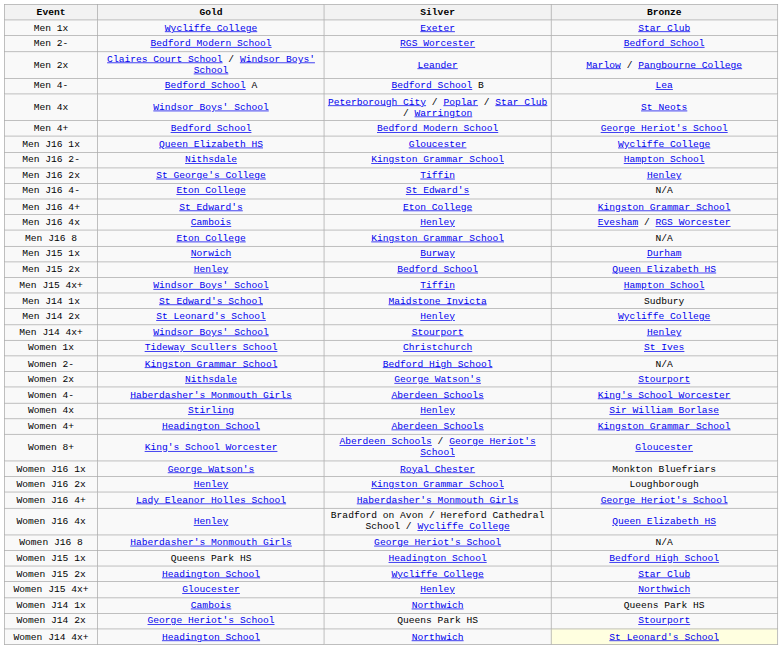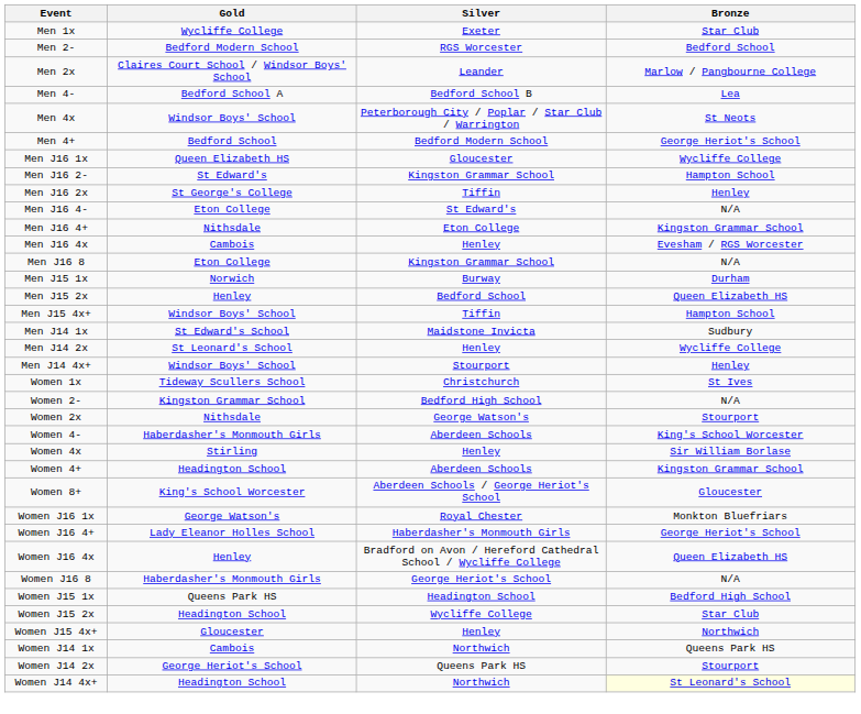 <table class="wikitable" style="text-align:center">
 <tr>
 <th width=120>Event</th>
 <th width=300>Gold</th>
 <th width=300>Silver</th>
 <th width=300>Bronze</th>
 </tr>
 <tr>
 <td>Men 1x</td>
 <td><a href='#'>Wycliffe College</a></td>
 <td><a href='#'>Exeter</a></td>
 <td><a href='#'>Star Club</a></td>
 </tr>
 <tr>
 <td>Men 2-</td>
 <td><a href='#'>Bedford Modern School</a></td>
 <td><a href='#'>RGS Worcester</a></td>
 <td><a href='#'>Bedford School</a></td>
 </tr>
 <tr>
 <td>Men 2x</td>
 <td><a href='#'>Claires Court School</a>  / <a href='#'>Windsor Boys' School</a></td>
 <td><a href='#'>Leander</a></td>
 <td><a href='#'>Marlow</a> / <a href='#'>Pangbourne College</a></td>
 </tr>
 <tr>
 <td>Men 4-</td>
 <td><a href='#'>Bedford School</a> A</td>
 <td><a href='#'>Bedford School</a> B</td>
 <td><a href='#'>Lea</a></td>
 </tr>
 <tr>
 <td>Men 4x</td>
 <td><a href='#'>Windsor Boys' School</a></td>
 <td><a href='#'>Peterborough City</a> / <a href='#'>Poplar</a> / <a href='#'>Star Club</a> / <a href='#'>Warrington</a></td>
 <td><a href='#'>St Neots</a></td>
 </tr>
 <tr>
 <td>Men 4+</td>
 <td><a href='#'>Bedford School</a></td>
 <td><a href='#'>Bedford Modern School</a></td>
 <td><a href='#'>George Heriot's School</a></td>
 </tr>
 <tr>
 <td>Men J16 1x</td>
 <td><a href='#'>Queen Elizabeth HS</a></td>
 <td><a href='#'>Gloucester</a></td>
 <td><a href='#'>Wycliffe College</a></td>
 </tr>
 <tr>
 <td>Men J16 2-</td>
-<td><a href='#'>Nithsdale</a></td>
+<td><a href='#'>St Edward's</a></td>
 <td><a href='#'>Kingston Grammar School</a></td>
 <td><a href='#'>Hampton School</a></td>
 </tr>
 <tr>
 <td>Men J16 2x</td>
 <td><a href='#'>St George's College</a></td>
 <td><a href='#'>Tiffin</a></td>
 <td><a href='#'>Henley</a></td>
 </tr>
 <tr>
 <td>Men J16 4-</td>
 <td><a href='#'>Eton College</a></td>
 <td><a href='#'>St Edward's</a></td>
 <td>N/A</td>
 </tr>
 <tr>
 <td>Men J16 4+</td>
-<td><a href='#'>St Edward's</a></td>
+<td><a href='#'>Nithsdale</a></td>
 <td><a href='#'>Eton College</a></td>
 <td><a href='#'>Kingston Grammar School</a></td>
 </tr>
 <tr>
 <td>Men J16 4x</td>
 <td><a href='#'>Cambois</a></td>
 <td><a href='#'>Henley</a></td>
 <td><a href='#'>Evesham</a> / <a href='#'>RGS Worcester</a></td>
 </tr>
 <tr>
 <td>Men J16 8</td>
 <td><a href='#'>Eton College</a></td>
 <td><a href='#'>Kingston Grammar School</a></td>
 <td>N/A</td>
 </tr>
 <tr>
 <td>Men J15 1x</td>
 <td><a href='#'>Norwich</a></td>
 <td><a href='#'>Burway</a></td>
 <td><a href='#'>Durham</a></td>
 </tr>
 <tr>
 <td>Men J15 2x</td>
 <td><a href='#'>Henley</a></td>
 <td><a href='#'>Bedford School</a></td>
 <td><a href='#'>Queen Elizabeth HS</a></td>
 </tr>
 <tr>
 <td>Men J15 4x+</td>
 <td><a href='#'>Windsor Boys' School</a></td>
 <td><a href='#'>Tiffin</a></td>
 <td><a href='#'>Hampton School</a></td>
 </tr>
 <tr>
 <td>Men J14 1x</td>
 <td><a href='#'>St Edward's School</a></td>
 <td><a href='#'>Maidstone Invicta</a></td>
 <td>Sudbury</td>
 </tr>
 <tr>
 <td>Men J14 2x</td>
 <td><a href='#'>St Leonard's School</a></td>
 <td><a href='#'>Henley</a></td>
 <td><a href='#'>Wycliffe College</a></td>
 </tr>
 <tr>
 <td>Men J14 4x+</td>
 <td><a href='#'>Windsor Boys' School</a></td>
 <td><a href='#'>Stourport</a></td>
 <td><a href='#'>Henley</a></td>
 </tr>
 <tr>
 <td>Women 1x</td>
 <td><a href='#'>Tideway Scullers School</a></td>
 <td><a href='#'>Christchurch</a></td>
 <td><a href='#'>St Ives</a></td>
 </tr>
 <tr>
 <td>Women 2-</td>
 <td><a href='#'>Kingston Grammar School</a></td>
 <td><a href='#'>Bedford High School</a></td>
 <td>N/A</td>
 </tr>
 <tr>
 <td>Women 2x</td>
 <td><a href='#'>Nithsdale</a></td>
 <td><a href='#'>George Watson's</a></td>
 <td><a href='#'>Stourport</a></td>
 </tr>
 <tr>
 <td>Women 4-</td>
 <td><a href='#'>Haberdasher's Monmouth Girls</a></td>
 <td><a href='#'>Aberdeen Schools</a></td>
 <td><a href='#'>King's School Worcester</a></td>
 </tr>
 <tr>
 <td>Women 4x</td>
 <td><a href='#'>Stirling</a></td>
 <td><a href='#'>Henley</a></td>
 <td><a href='#'>Sir William Borlase</a></td>
 </tr>
 <tr>
 <td>Women 4+</td>
 <td><a href='#'>Headington School</a></td>
 <td><a href='#'>Aberdeen Schools</a></td>
 <td><a href='#'>Kingston Grammar School</a></td>
 </tr>
 <tr>
 <td>Women 8+</td>
 <td><a href='#'>King's School Worcester</a></td>
 <td><a href='#'>Aberdeen Schools</a> / <a href='#'>George Heriot's School</a></td>
 <td><a href='#'>Gloucester</a></td>
 </tr>
 <tr>
 <td>Women J16 1x</td>
 <td><a href='#'>George Watson's</a></td>
 <td><a href='#'>Royal Chester</a></td>
 <td>Monkton Bluefriars</td>
 </tr>
 <tr>
-<td>Women J16 2x</td>
-<td><a href='#'>Henley</a></td>
-<td><a href='#'>Kingston Grammar School</a></td>
-<td>Loughborough</td>
-</tr>
-<tr>
 <td>Women J16 4+</td>
 <td><a href='#'>Lady Eleanor Holles School</a></td>
 <td><a href='#'>Haberdasher's Monmouth Girls</a></td>
 <td><a href='#'>George Heriot's School</a></td>
 </tr>
 <tr>
 <td>Women J16 4x</td>
 <td><a href='#'>Henley</a></td>
 <td>Bradford on Avon / Hereford Cathedral School / <a href='#'>Wycliffe College</a></td>
 <td><a href='#'>Queen Elizabeth HS</a></td>
 </tr>
 <tr>
 <td>Women J16 8</td>
 <td><a href='#'>Haberdasher's Monmouth Girls</a></td>
 <td><a href='#'>George Heriot's School</a></td>
 <td>N/A</td>
 </tr>
 <tr>
 <td>Women J15 1x</td>
 <td>Queens Park HS</td>
 <td><a href='#'>Headington School</a></td>
 <td><a href='#'>Bedford High School</a></td>
 </tr>
 <tr>
 <td>Women J15 2x</td>
 <td><a href='#'>Headington School</a></td>
 <td><a href='#'>Wycliffe College</a></td>
 <td><a href='#'>Star Club</a></td>
 </tr>
 <tr>
 <td>Women J15 4x+</td>
 <td><a href='#'>Gloucester</a></td>
 <td><a href='#'>Henley</a></td>
 <td><a href='#'>Northwich</a></td>
 </tr>
 <tr>
 <td>Women J14 1x</td>
 <td><a href='#'>Cambois</a></td>
 <td><a href='#'>Northwich</a></td>
 <td>Queens Park HS</td>
 </tr>
 <tr>
 <td>Women J14 2x</td>
 <td><a href='#'>George Heriot's School</a></td>
 <td>Queens Park HS</td>
 <td><a href='#'>Stourport</a></td>
 </tr>
 <tr>
 <td>Women J14 4x+</td>
 <td><a href='#'>Headington School</a></td>
 <td><a href='#'>Northwich</a></td>
 <td style="background: lightyellow;"><a href='#'>St Leonard's School</a></td>
 </tr>
 </table>
